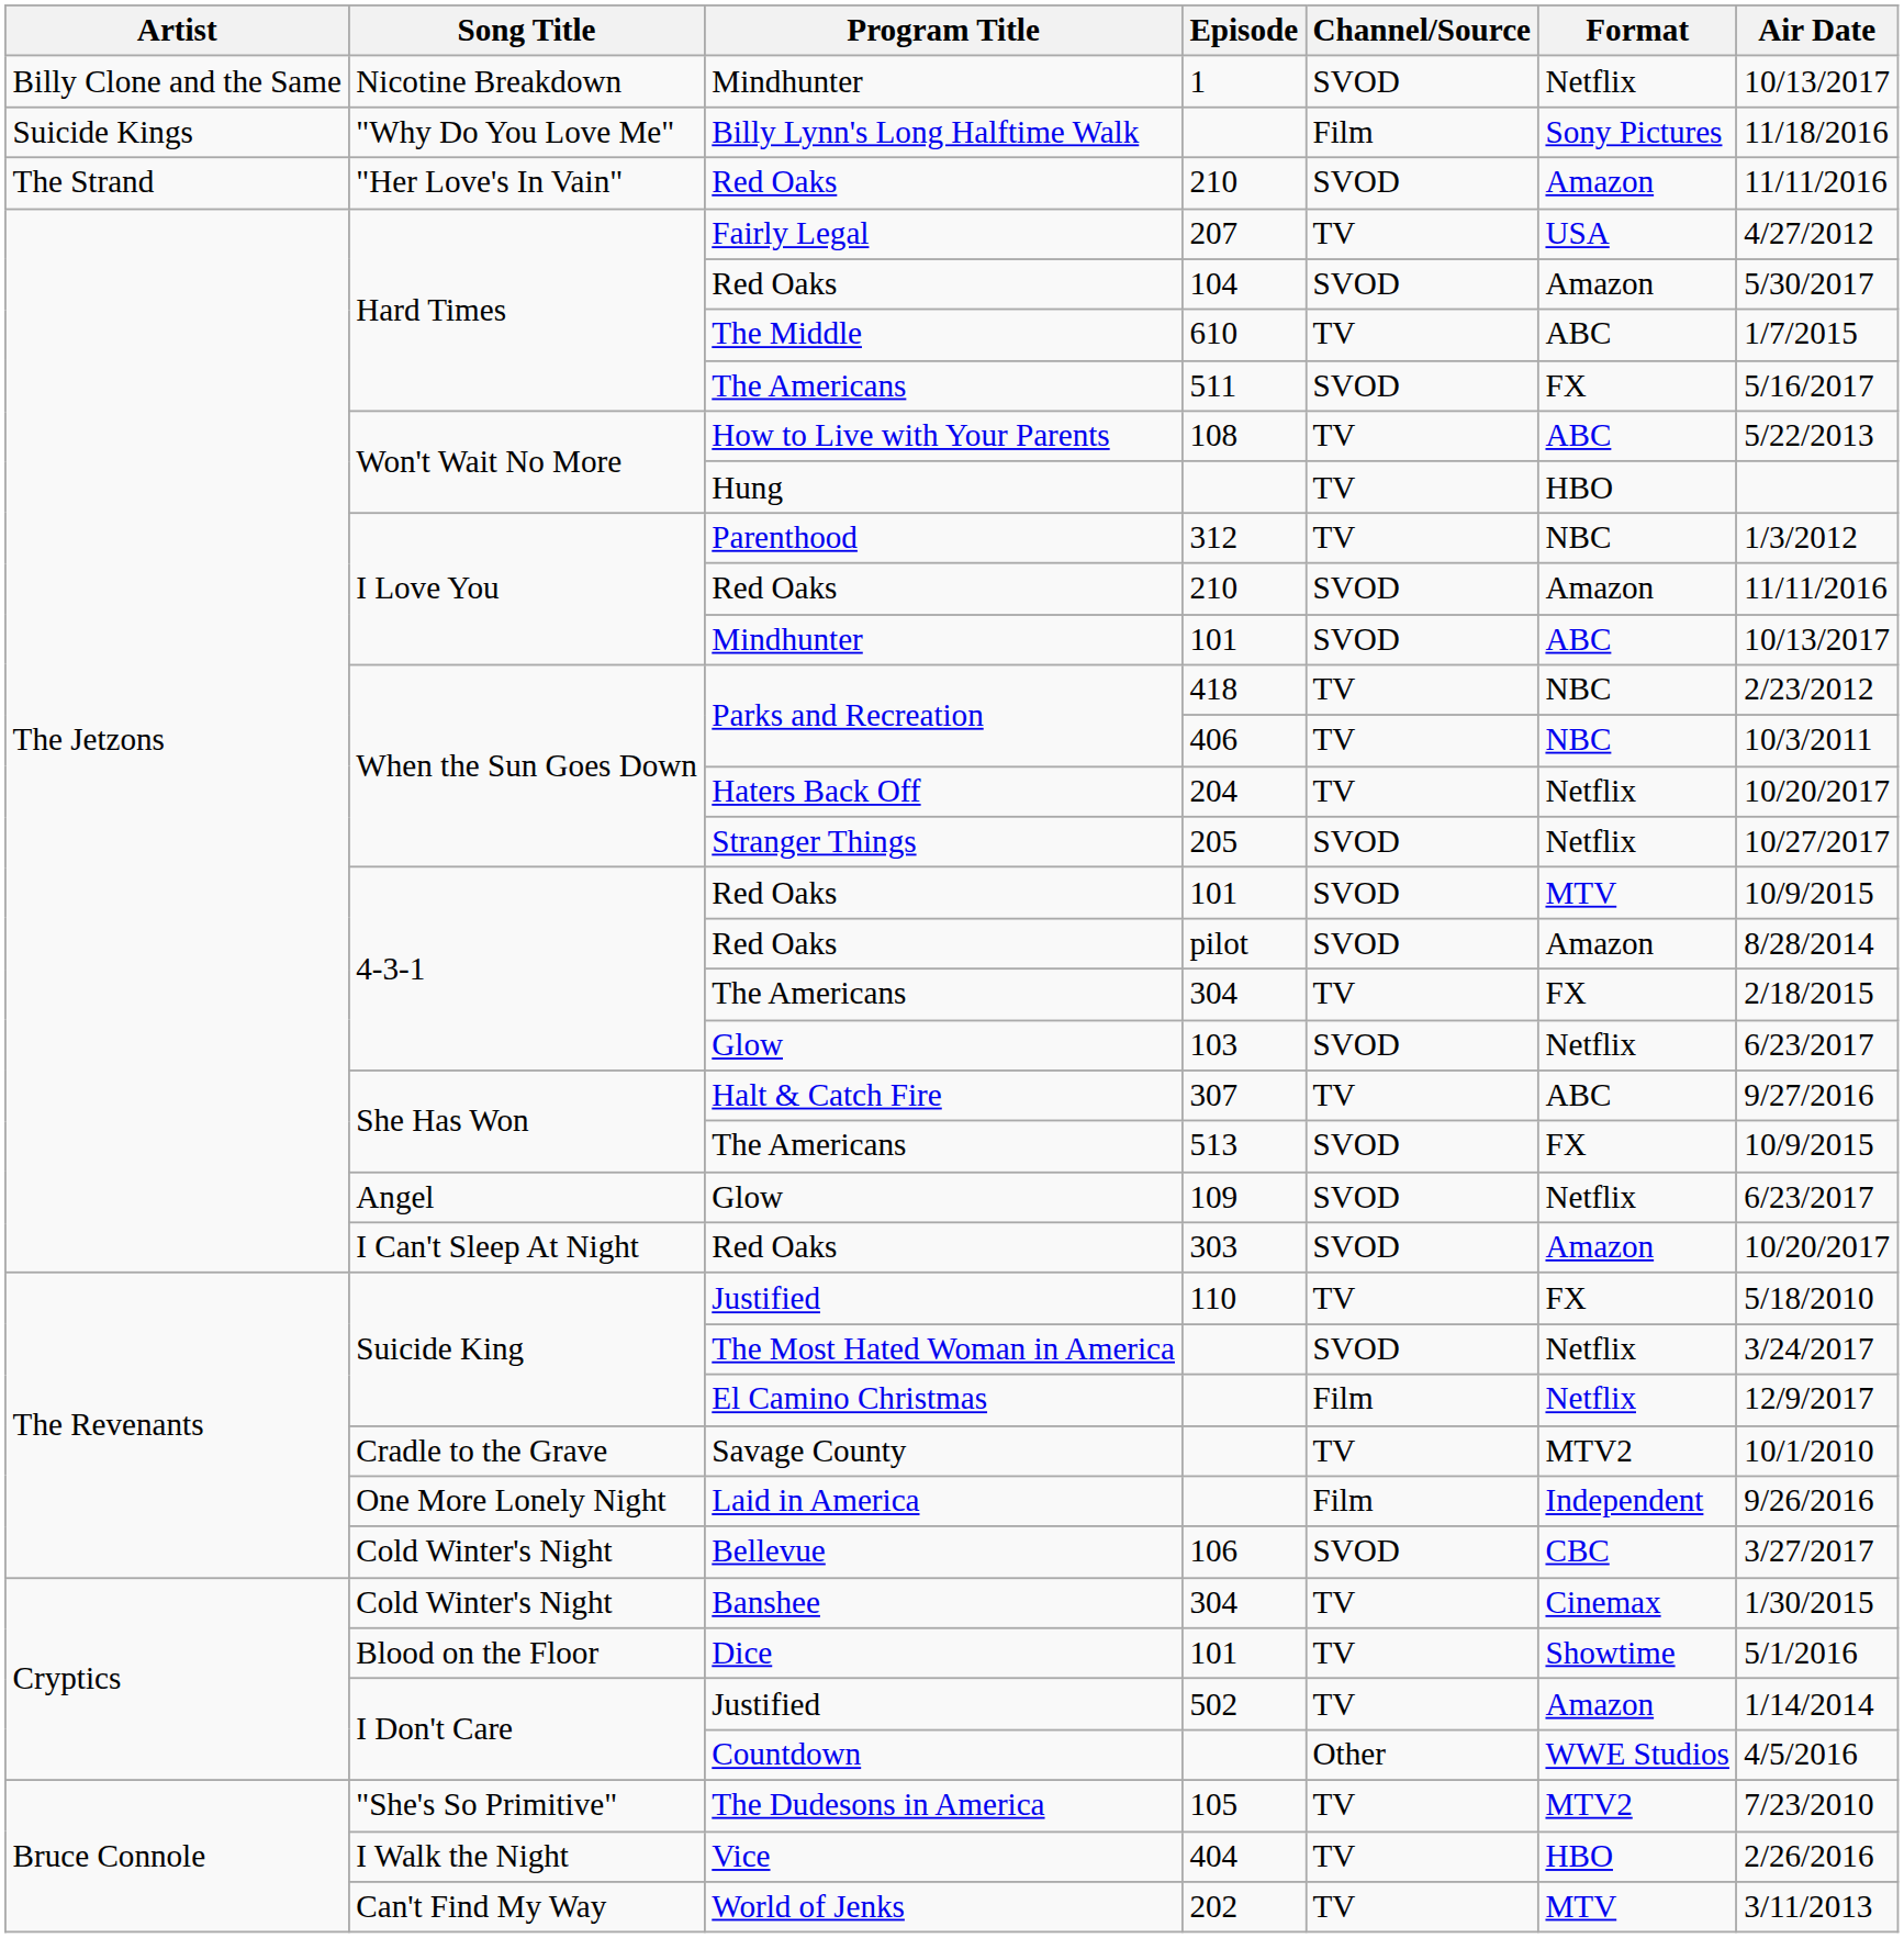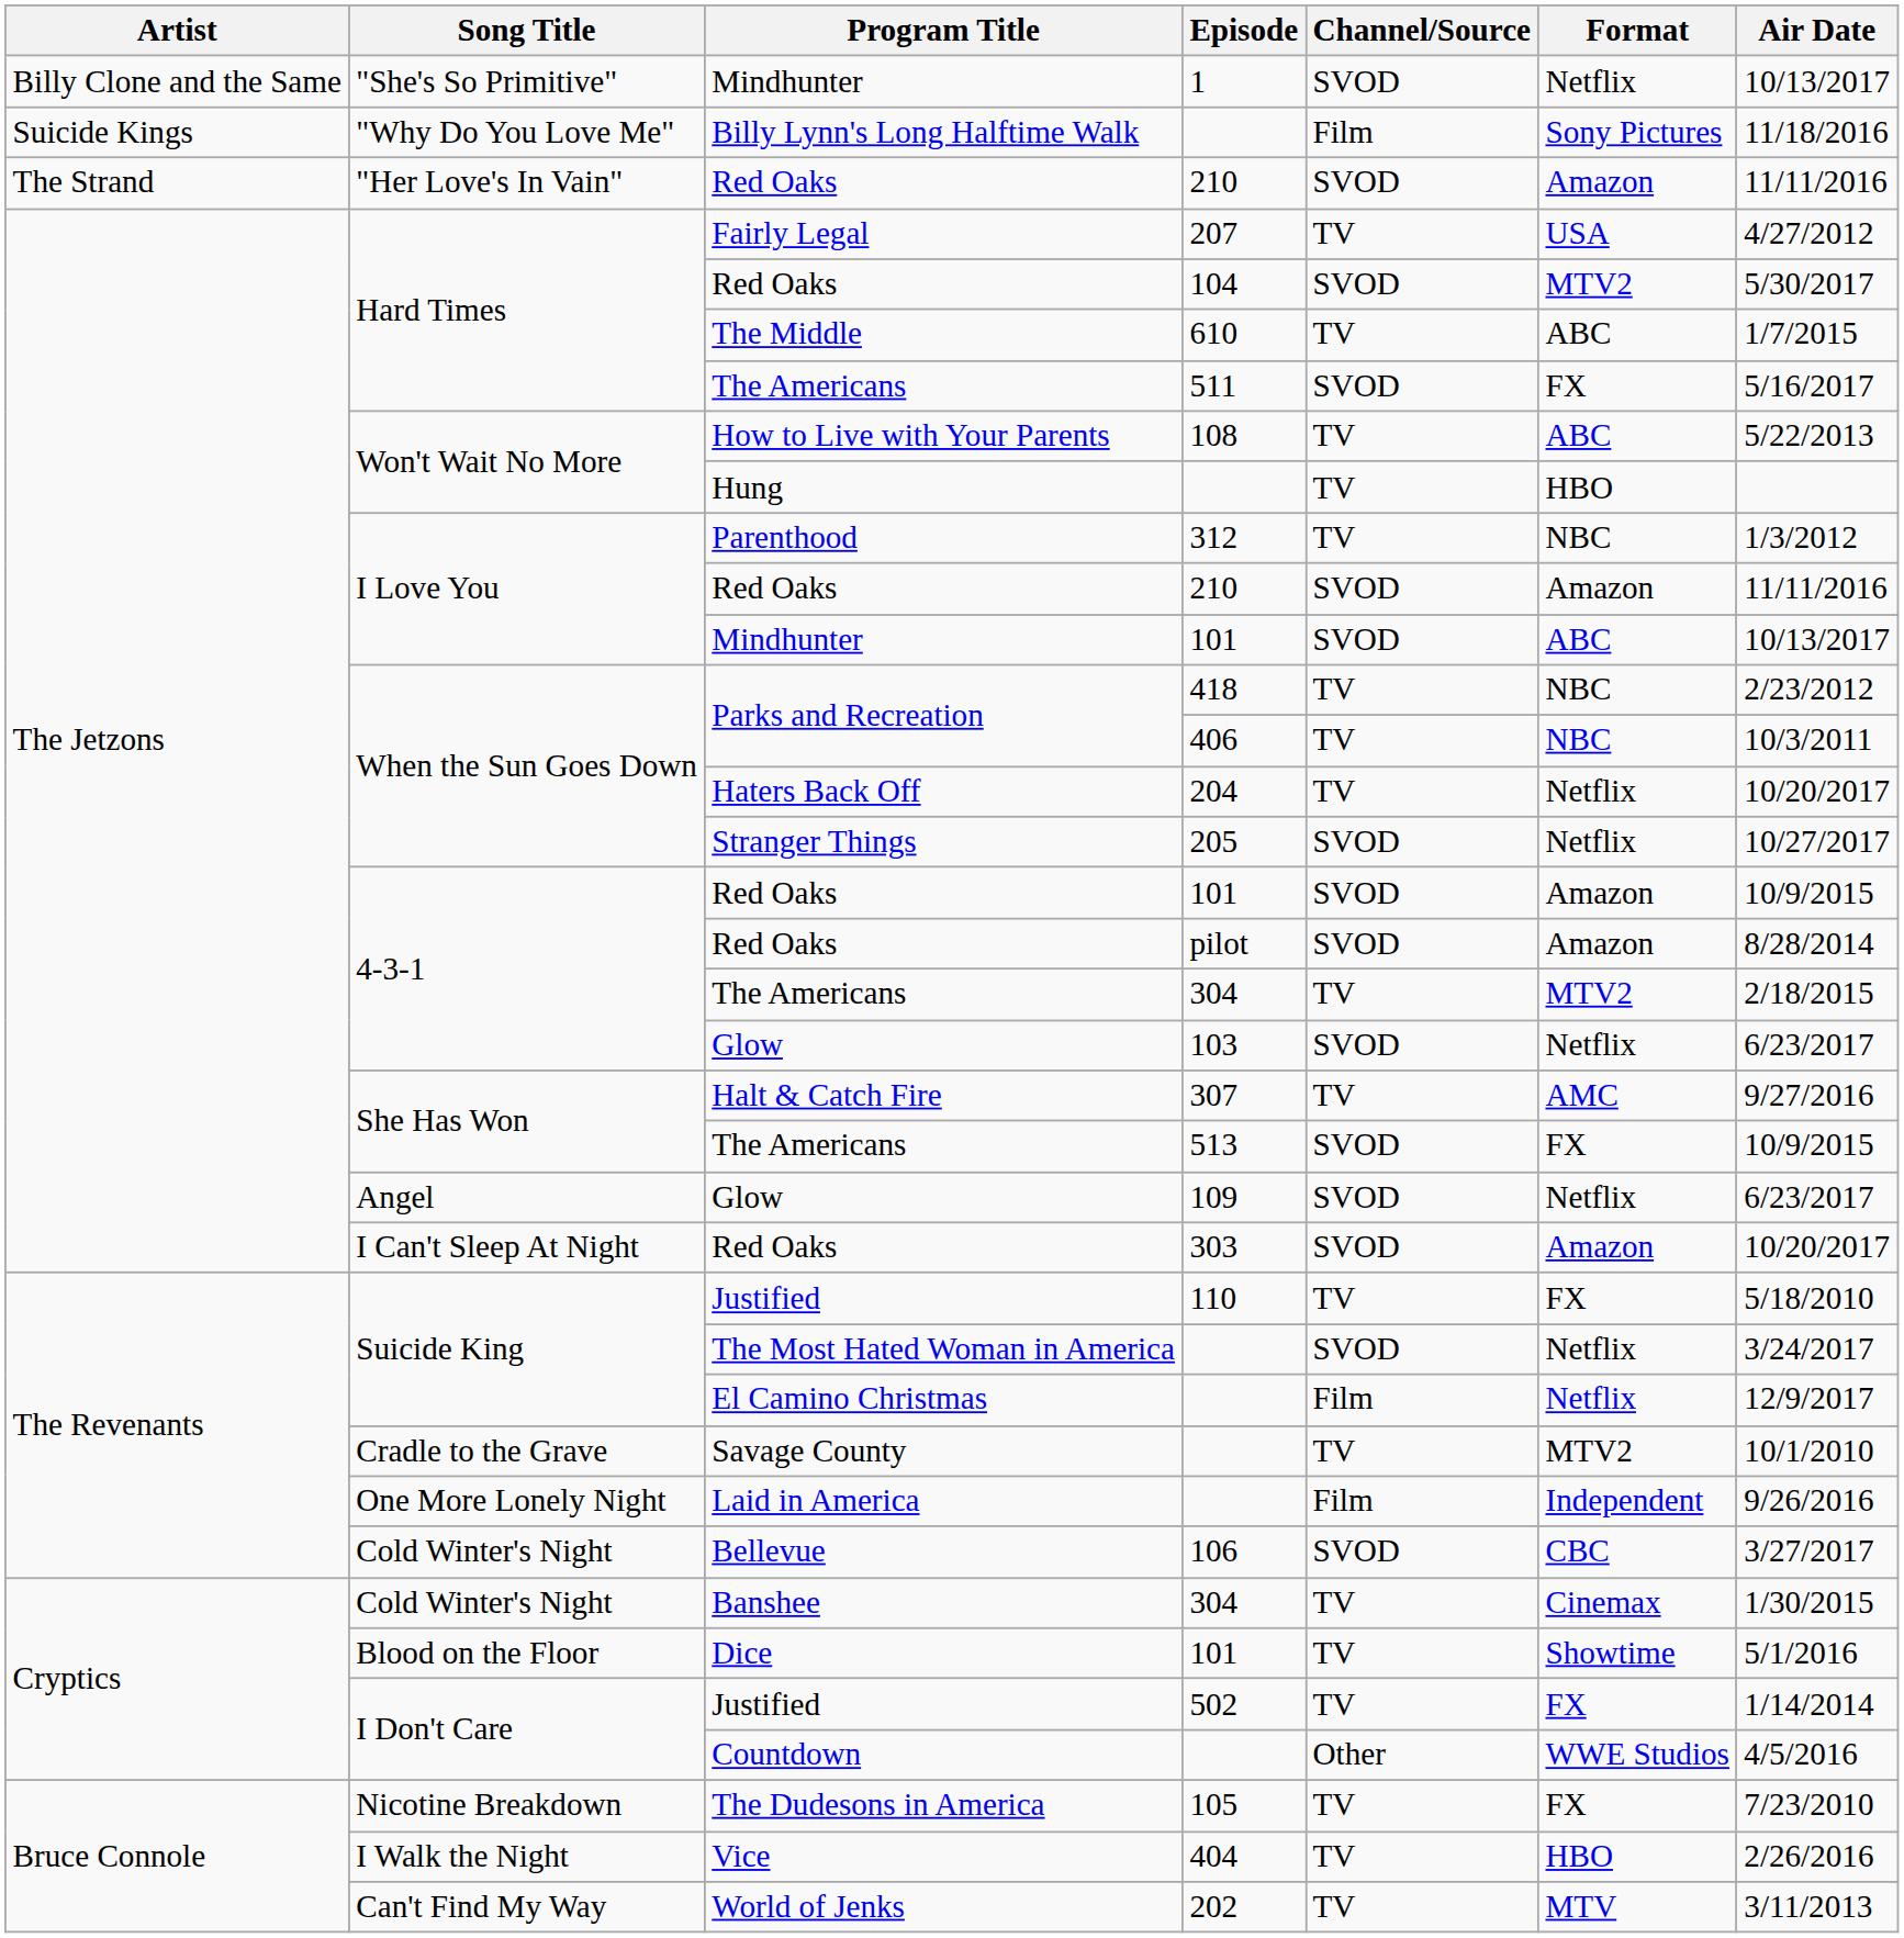 <table class="wikitable">
 <tr>
 <th>Artist</th>
 <th>Song Title</th>
 <th>Program Title</th>
 <th>Episode</th>
 <th>Channel/Source</th>
 <th>Format</th>
 <th>Air Date</th>
 </tr>
 <tr>
 <td>Billy Clone and the Same</td>
-<td>Nicotine Breakdown</td>
+<td>"She's So Primitive"</td>
 <td>Mindhunter</td>
 <td>1</td>
 <td>SVOD</td>
 <td>Netflix</td>
 <td>10/13/2017</td>
 </tr>
 <tr>
 <td>Suicide Kings</td>
 <td>"Why Do You Love Me"</td>
 <td><a href='#'>Billy Lynn's Long Halftime Walk</a></td>
 <td></td>
 <td>Film</td>
 <td><a href='#'>Sony Pictures</a></td>
 <td>11/18/2016</td>
 </tr>
 <tr>
 <td>The Strand</td>
 <td>"Her Love's In Vain"</td>
 <td><a href='#'>Red Oaks</a></td>
 <td>210</td>
 <td>SVOD</td>
 <td><a href='#'>Amazon</a></td>
 <td>11/11/2016</td>
 </tr>
 <tr>
 <td rowspan="21">The Jetzons</td>
 <td rowspan="4">Hard Times</td>
 <td><a href='#'>Fairly Legal</a></td>
 <td>207</td>
 <td>TV</td>
 <td><a href='#'>USA</a></td>
 <td>4/27/2012</td>
 </tr>
 <tr>
 <td>Red Oaks</td>
 <td>104</td>
 <td>SVOD</td>
-<td>Amazon</td>
+<td><a href='#'>MTV2</a></td>
 <td>5/30/2017</td>
 </tr>
 <tr>
 <td><a href='#'>The Middle</a></td>
 <td>610</td>
 <td>TV</td>
 <td>ABC</td>
 <td>1/7/2015</td>
 </tr>
 <tr>
 <td><a href='#'>The Americans</a></td>
 <td>511</td>
 <td>SVOD</td>
 <td>FX</td>
 <td>5/16/2017</td>
 </tr>
 <tr>
 <td rowspan="2">Won't Wait No More</td>
 <td><a href='#'>How to Live with Your Parents</a></td>
 <td>108</td>
 <td>TV</td>
 <td><a href='#'>ABC</a></td>
 <td>5/22/2013</td>
 </tr>
 <tr>
 <td>Hung</td>
 <td></td>
 <td>TV</td>
 <td>HBO</td>
 <td></td>
 </tr>
 <tr>
 <td rowspan="3">I Love You</td>
 <td><a href='#'>Parenthood</a></td>
 <td>312</td>
 <td>TV</td>
 <td>NBC</td>
 <td>1/3/2012</td>
 </tr>
 <tr>
 <td>Red Oaks</td>
 <td>210</td>
 <td>SVOD</td>
 <td>Amazon</td>
 <td>11/11/2016</td>
 </tr>
 <tr>
 <td><a href='#'>Mindhunter</a></td>
 <td>101</td>
 <td>SVOD</td>
 <td><a href='#'>ABC</a></td>
 <td>10/13/2017</td>
 </tr>
 <tr>
 <td rowspan="4">When the Sun Goes Down</td>
 <td rowspan="2"><a href='#'>Parks and Recreation</a></td>
 <td>418</td>
 <td>TV</td>
 <td>NBC</td>
 <td>2/23/2012</td>
 </tr>
 <tr>
 <td>406</td>
 <td>TV</td>
 <td><a href='#'>NBC</a></td>
 <td>10/3/2011</td>
 </tr>
 <tr>
 <td><a href='#'>Haters Back Off</a></td>
 <td>204</td>
 <td>TV</td>
 <td>Netflix</td>
 <td>10/20/2017</td>
 </tr>
 <tr>
 <td><a href='#'>Stranger Things</a></td>
 <td>205</td>
 <td>SVOD</td>
 <td>Netflix</td>
 <td>10/27/2017</td>
 </tr>
 <tr>
 <td rowspan="4">4-3-1</td>
 <td>Red Oaks</td>
 <td>101</td>
 <td>SVOD</td>
-<td><a href='#'>MTV</a></td>
+<td>Amazon</td>
 <td>10/9/2015</td>
 </tr>
 <tr>
 <td>Red Oaks</td>
 <td>pilot</td>
 <td>SVOD</td>
 <td>Amazon</td>
 <td>8/28/2014</td>
 </tr>
 <tr>
 <td>The Americans</td>
 <td>304</td>
 <td>TV</td>
-<td>FX</td>
+<td><a href='#'>MTV2</a></td>
 <td>2/18/2015</td>
 </tr>
 <tr>
 <td><a href='#'>Glow</a></td>
 <td>103</td>
 <td>SVOD</td>
 <td>Netflix</td>
 <td>6/23/2017</td>
 </tr>
 <tr>
 <td rowspan="2">She Has Won</td>
 <td><a href='#'>Halt & Catch Fire</a></td>
 <td>307</td>
 <td>TV</td>
-<td>ABC</td>
+<td><a href='#'>AMC</a></td>
 <td>9/27/2016</td>
 </tr>
 <tr>
 <td>The Americans</td>
 <td>513</td>
 <td>SVOD</td>
 <td>FX</td>
 <td>10/9/2015</td>
 </tr>
 <tr>
 <td>Angel</td>
 <td>Glow</td>
 <td>109</td>
 <td>SVOD</td>
 <td>Netflix</td>
 <td>6/23/2017</td>
 </tr>
 <tr>
 <td>I Can't Sleep At Night</td>
 <td>Red Oaks</td>
 <td>303</td>
 <td>SVOD</td>
 <td><a href='#'>Amazon</a></td>
 <td>10/20/2017</td>
 </tr>
 <tr>
 <td rowspan="6">The Revenants</td>
 <td rowspan="3">Suicide King</td>
 <td><a href='#'>Justified</a></td>
 <td>110</td>
 <td>TV</td>
 <td>FX</td>
 <td>5/18/2010</td>
 </tr>
 <tr>
 <td><a href='#'>The Most Hated Woman in America</a></td>
 <td></td>
 <td>SVOD</td>
 <td>Netflix</td>
 <td>3/24/2017</td>
 </tr>
 <tr>
 <td><a href='#'>El Camino Christmas</a></td>
 <td></td>
 <td>Film</td>
 <td><a href='#'>Netflix</a></td>
 <td>12/9/2017</td>
 </tr>
 <tr>
 <td>Cradle to the Grave</td>
 <td>Savage County</td>
 <td></td>
 <td>TV</td>
 <td>MTV2</td>
 <td>10/1/2010</td>
 </tr>
 <tr>
 <td>One More Lonely Night</td>
 <td><a href='#'>Laid in America</a></td>
 <td></td>
 <td>Film</td>
 <td><a href='#'>Independent</a></td>
 <td>9/26/2016</td>
 </tr>
 <tr>
 <td>Cold Winter's Night</td>
 <td><a href='#'>Bellevue</a></td>
 <td>106</td>
 <td>SVOD</td>
 <td><a href='#'>CBC</a></td>
 <td>3/27/2017</td>
 </tr>
 <tr>
 <td rowspan="4">Cryptics</td>
 <td>Cold Winter's Night</td>
 <td><a href='#'>Banshee</a></td>
 <td>304</td>
 <td>TV</td>
 <td><a href='#'>Cinemax</a></td>
 <td>1/30/2015</td>
 </tr>
 <tr>
 <td>Blood on the Floor</td>
 <td><a href='#'>Dice</a></td>
 <td>101</td>
 <td>TV</td>
 <td><a href='#'>Showtime</a></td>
 <td>5/1/2016</td>
 </tr>
 <tr>
 <td rowspan="2">I Don't Care</td>
 <td>Justified</td>
 <td>502</td>
 <td>TV</td>
-<td><a href='#'>Amazon</a></td>
+<td><a href='#'>FX</a></td>
 <td>1/14/2014</td>
 </tr>
 <tr>
 <td><a href='#'>Countdown</a></td>
 <td></td>
 <td>Other</td>
 <td><a href='#'>WWE Studios</a></td>
 <td>4/5/2016</td>
 </tr>
 <tr>
 <td rowspan="3">Bruce Connole</td>
-<td>"She's So Primitive"</td>
+<td>Nicotine Breakdown</td>
 <td><a href='#'>The Dudesons in America</a></td>
 <td>105</td>
 <td>TV</td>
-<td><a href='#'>MTV2</a></td>
+<td>FX</td>
 <td>7/23/2010</td>
 </tr>
 <tr>
 <td>I Walk the Night</td>
 <td><a href='#'>Vice</a></td>
 <td>404</td>
 <td>TV</td>
 <td><a href='#'>HBO</a></td>
 <td>2/26/2016</td>
 </tr>
 <tr>
 <td>Can't Find My Way</td>
 <td><a href='#'>World of Jenks</a></td>
 <td>202</td>
 <td>TV</td>
 <td><a href='#'>MTV</a></td>
 <td>3/11/2013</td>
 </tr>
 </table>
